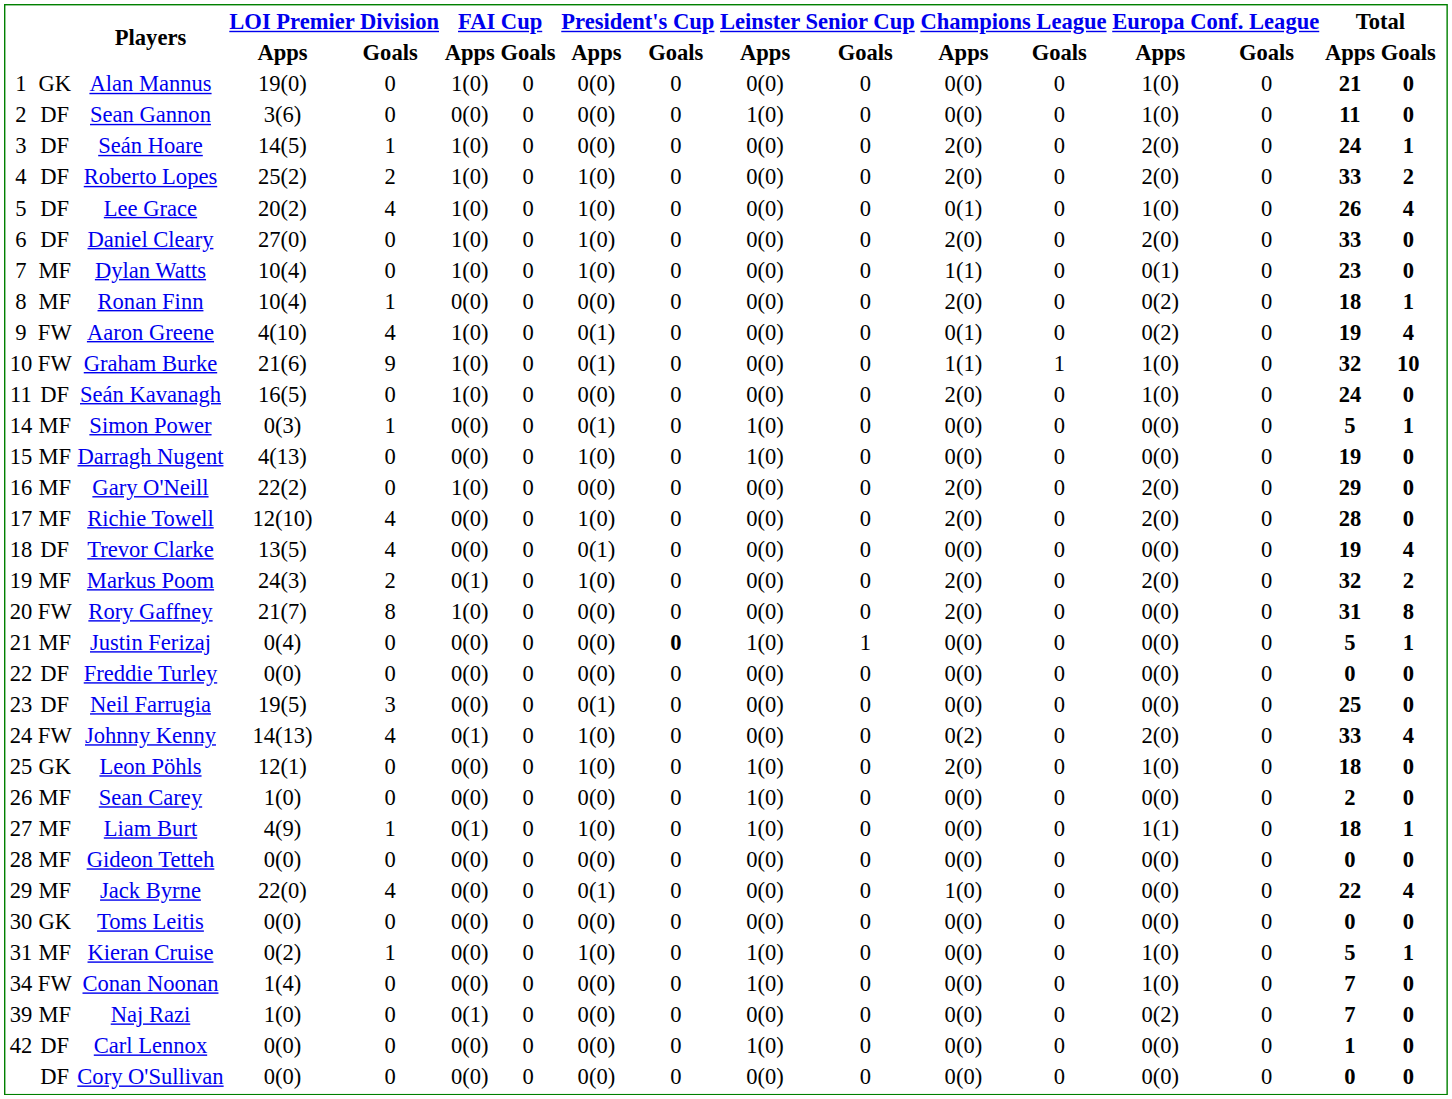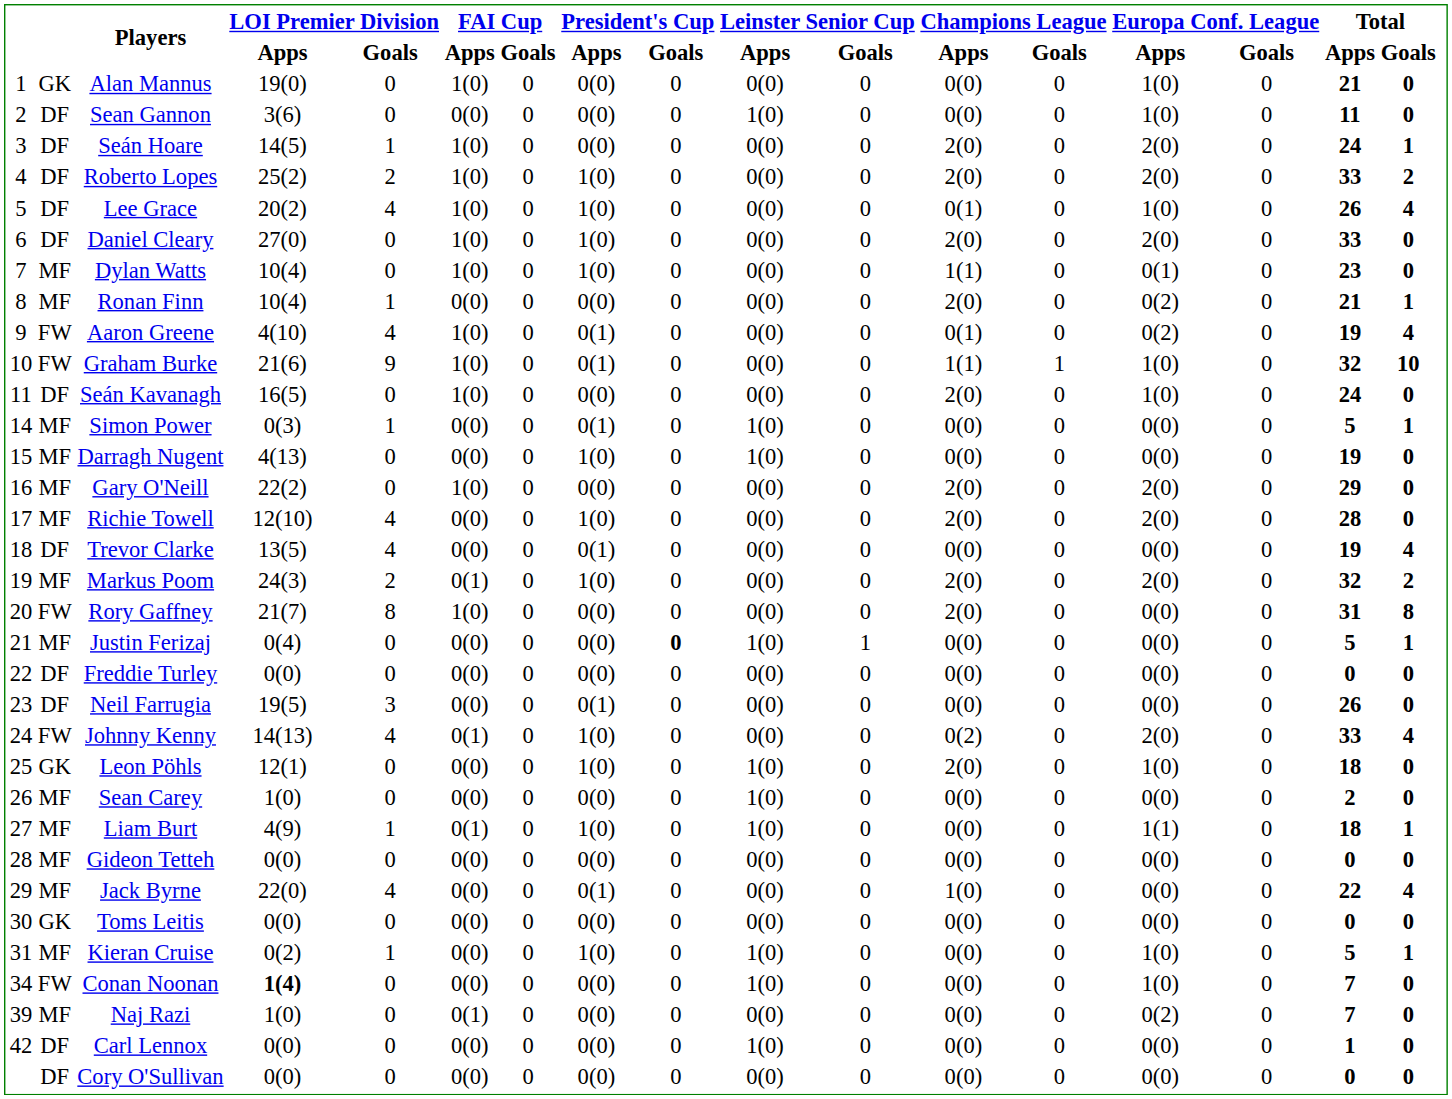 <table class="toccolours" style="border: #008000 solid 1px; background: #FFFFFF; text-align: center; font-size: 100%">
 <tr>
 <th rowspan="2"></th>
 <th rowspan="2"></th>
 <th rowspan="2">Players</th>
 <th colspan="2"><a href='#'>LOI Premier Division</a></th>
 <th colspan="2"><a href='#'>FAI Cup</a></th>
 <th colspan="2"><a href='#'>President's Cup</a></th>
 <th colspan="2"><a href='#'>Leinster Senior Cup</a></th>
 <th colspan="2"><a href='#'>Champions League</a></th>
 <th colspan="2"><a href='#'>Europa Conf. League</a></th>
 <th colspan="2">Total</th>
 <th rowspan="2"></th>
 </tr>
 <tr>
 <th>Apps</th>
 <th>Goals</th>
 <th>Apps</th>
 <th>Goals</th>
 <th>Apps</th>
 <th>Goals</th>
 <th>Apps</th>
 <th>Goals</th>
 <th>Apps</th>
 <th>Goals</th>
 <th>Apps</th>
 <th>Goals</th>
 <th>Apps</th>
 <th>Goals</th>
 </tr>
 <tr>
 <td>1</td>
 <td>GK</td>
 <td><a href='#'>Alan Mannus</a></td>
 <td>19(0)</td>
 <td>0</td>
 <td>1(0)</td>
 <td>0</td>
 <td>0(0)</td>
 <td>0</td>
 <td>0(0)</td>
 <td>0</td>
 <td>0(0)</td>
 <td>0</td>
 <td>1(0)</td>
 <td>0</td>
 <td><strong>21</strong></td>
 <td><strong>0</strong></td>
 <td></td>
 </tr>
 <tr>
 <td>2</td>
 <td>DF</td>
 <td><a href='#'>Sean Gannon</a></td>
 <td>3(6)</td>
 <td>0</td>
 <td>0(0)</td>
 <td>0</td>
 <td>0(0)</td>
 <td>0</td>
 <td>1(0)</td>
 <td>0</td>
 <td>0(0)</td>
 <td>0</td>
 <td>1(0)</td>
 <td>0</td>
 <td><strong>11</strong></td>
 <td><strong>0</strong></td>
 <td></td>
 </tr>
 <tr>
 <td>3</td>
 <td>DF</td>
 <td><a href='#'>Seán Hoare</a></td>
 <td>14(5)</td>
 <td>1</td>
 <td>1(0)</td>
 <td>0</td>
 <td>0(0)</td>
 <td>0</td>
 <td>0(0)</td>
 <td>0</td>
 <td>2(0)</td>
 <td>0</td>
 <td>2(0)</td>
 <td>0</td>
 <td><strong>24</strong></td>
 <td><strong>1</strong></td>
 <td></td>
 </tr>
 <tr>
 <td>4</td>
 <td>DF</td>
 <td><a href='#'>Roberto Lopes</a></td>
 <td>25(2)</td>
 <td>2</td>
 <td>1(0)</td>
 <td>0</td>
 <td>1(0)</td>
 <td>0</td>
 <td>0(0)</td>
 <td>0</td>
 <td>2(0)</td>
 <td>0</td>
 <td>2(0)</td>
 <td>0</td>
 <td><strong>33</strong></td>
 <td><strong>2</strong></td>
 <td></td>
 </tr>
 <tr>
 <td>5</td>
 <td>DF</td>
 <td><a href='#'>Lee Grace</a></td>
 <td>20(2)</td>
 <td>4</td>
 <td>1(0)</td>
 <td>0</td>
 <td>1(0)</td>
 <td>0</td>
 <td>0(0)</td>
 <td>0</td>
 <td>0(1)</td>
 <td>0</td>
 <td>1(0)</td>
 <td>0</td>
 <td><strong>26</strong></td>
 <td><strong>4</strong></td>
 <td></td>
 </tr>
 <tr>
 <td>6</td>
 <td>DF</td>
 <td><a href='#'>Daniel Cleary</a></td>
 <td>27(0)</td>
 <td>0</td>
 <td>1(0)</td>
 <td>0</td>
 <td>1(0)</td>
 <td>0</td>
 <td>0(0)</td>
 <td>0</td>
 <td>2(0)</td>
 <td>0</td>
 <td>2(0)</td>
 <td>0</td>
 <td><strong>33</strong></td>
 <td><strong>0</strong></td>
 <td></td>
 </tr>
 <tr>
 <td>7</td>
 <td>MF</td>
 <td><a href='#'>Dylan Watts</a></td>
 <td>10(4)</td>
 <td>0</td>
 <td>1(0)</td>
 <td>0</td>
 <td>1(0)</td>
 <td>0</td>
 <td>0(0)</td>
 <td>0</td>
 <td>1(1)</td>
 <td>0</td>
 <td>0(1)</td>
 <td>0</td>
 <td><strong>23</strong></td>
 <td><strong>0</strong></td>
 <td></td>
 </tr>
 <tr>
 <td>8</td>
 <td>MF</td>
 <td><a href='#'>Ronan Finn</a></td>
 <td>10(4)</td>
 <td>1</td>
 <td>0(0)</td>
 <td>0</td>
 <td>0(0)</td>
 <td>0</td>
 <td>0(0)</td>
 <td>0</td>
 <td>2(0)</td>
 <td>0</td>
 <td>0(2)</td>
 <td>0</td>
-<td><strong>18</strong></td>
+<td><strong>21</strong></td>
 <td><strong>1</strong></td>
 <td></td>
 </tr>
 <tr>
 <td>9</td>
 <td>FW</td>
 <td><a href='#'>Aaron Greene</a></td>
 <td>4(10)</td>
 <td>4</td>
 <td>1(0)</td>
 <td>0</td>
 <td>0(1)</td>
 <td>0</td>
 <td>0(0)</td>
 <td>0</td>
 <td>0(1)</td>
 <td>0</td>
 <td>0(2)</td>
 <td>0</td>
 <td><strong>19</strong></td>
 <td><strong>4</strong></td>
 <td></td>
 </tr>
 <tr>
 <td>10</td>
 <td>FW</td>
 <td><a href='#'>Graham Burke</a></td>
 <td>21(6)</td>
 <td>9</td>
 <td>1(0)</td>
 <td>0</td>
 <td>0(1)</td>
 <td>0</td>
 <td>0(0)</td>
 <td>0</td>
 <td>1(1)</td>
 <td>1</td>
 <td>1(0)</td>
 <td>0</td>
 <td><strong>32</strong></td>
 <td><strong>10</strong></td>
 <td></td>
 </tr>
 <tr>
 <td>11</td>
 <td>DF</td>
 <td><a href='#'>Seán Kavanagh</a></td>
 <td>16(5)</td>
 <td>0</td>
 <td>1(0)</td>
 <td>0</td>
 <td>0(0)</td>
 <td>0</td>
 <td>0(0)</td>
 <td>0</td>
 <td>2(0)</td>
 <td>0</td>
 <td>1(0)</td>
 <td>0</td>
 <td><strong>24</strong></td>
 <td><strong>0</strong></td>
 <td></td>
 </tr>
 <tr>
 <td>14</td>
 <td>MF</td>
 <td><a href='#'>Simon Power</a></td>
 <td>0(3)</td>
 <td>1</td>
 <td>0(0)</td>
 <td>0</td>
 <td>0(1)</td>
 <td>0</td>
 <td>1(0)</td>
 <td>0</td>
 <td>0(0)</td>
 <td>0</td>
 <td>0(0)</td>
 <td>0</td>
 <td><strong>5</strong></td>
 <td><strong>1</strong></td>
 <td></td>
 </tr>
 <tr>
 <td>15</td>
 <td>MF</td>
 <td><a href='#'>Darragh Nugent</a></td>
 <td>4(13)</td>
 <td>0</td>
 <td>0(0)</td>
 <td>0</td>
 <td>1(0)</td>
 <td>0</td>
 <td>1(0)</td>
 <td>0</td>
 <td>0(0)</td>
 <td>0</td>
 <td>0(0)</td>
 <td>0</td>
 <td><strong>19</strong></td>
 <td><strong>0</strong></td>
 <td></td>
 </tr>
 <tr>
 <td>16</td>
 <td>MF</td>
 <td><a href='#'>Gary O'Neill</a></td>
 <td>22(2)</td>
 <td>0</td>
 <td>1(0)</td>
 <td>0</td>
 <td>0(0)</td>
 <td>0</td>
 <td>0(0)</td>
 <td>0</td>
 <td>2(0)</td>
 <td>0</td>
 <td>2(0)</td>
 <td>0</td>
 <td><strong>29</strong></td>
 <td><strong>0</strong></td>
 <td></td>
 </tr>
 <tr>
 <td>17</td>
 <td>MF</td>
 <td><a href='#'>Richie Towell</a></td>
 <td>12(10)</td>
 <td>4</td>
 <td>0(0)</td>
 <td>0</td>
 <td>1(0)</td>
 <td>0</td>
 <td>0(0)</td>
 <td>0</td>
 <td>2(0)</td>
 <td>0</td>
 <td>2(0)</td>
 <td>0</td>
 <td><strong>28</strong></td>
 <td><strong>0</strong></td>
 <td></td>
 </tr>
 <tr>
 <td>18</td>
 <td>DF</td>
 <td><a href='#'>Trevor Clarke</a></td>
 <td>13(5)</td>
 <td>4</td>
 <td>0(0)</td>
 <td>0</td>
 <td>0(1)</td>
 <td>0</td>
 <td>0(0)</td>
 <td>0</td>
 <td>0(0)</td>
 <td>0</td>
 <td>0(0)</td>
 <td>0</td>
 <td><strong>19</strong></td>
 <td><strong>4</strong></td>
 <td></td>
 </tr>
 <tr>
 <td>19</td>
 <td>MF</td>
 <td><a href='#'>Markus Poom</a></td>
 <td>24(3)</td>
 <td>2</td>
 <td>0(1)</td>
 <td>0</td>
 <td>1(0)</td>
 <td>0</td>
 <td>0(0)</td>
 <td>0</td>
 <td>2(0)</td>
 <td>0</td>
 <td>2(0)</td>
 <td>0</td>
 <td><strong>32</strong></td>
 <td><strong>2</strong></td>
 <td></td>
 </tr>
 <tr>
 <td>20</td>
 <td>FW</td>
 <td><a href='#'>Rory Gaffney</a></td>
 <td>21(7)</td>
 <td>8</td>
 <td>1(0)</td>
 <td>0</td>
 <td>0(0)</td>
 <td>0</td>
 <td>0(0)</td>
 <td>0</td>
 <td>2(0)</td>
 <td>0</td>
 <td>0(0)</td>
 <td>0</td>
 <td><strong>31</strong></td>
 <td><strong>8</strong></td>
 <td></td>
 </tr>
 <tr>
 <td>21</td>
 <td>MF</td>
 <td><a href='#'>Justin Ferizaj</a></td>
 <td>0(4)</td>
 <td>0</td>
 <td>0(0)</td>
 <td>0</td>
 <td>0(0)</td>
 <td><strong>0</strong></td>
 <td>1(0)</td>
 <td>1</td>
 <td>0(0)</td>
 <td>0</td>
 <td>0(0)</td>
 <td>0</td>
 <td><strong>5</strong></td>
 <td><strong>1</strong></td>
 <td></td>
 </tr>
 <tr>
 <td>22</td>
 <td>DF</td>
 <td><a href='#'>Freddie Turley</a></td>
 <td>0(0)</td>
 <td>0</td>
 <td>0(0)</td>
 <td>0</td>
 <td>0(0)</td>
 <td>0</td>
 <td>0(0)</td>
 <td>0</td>
 <td>0(0)</td>
 <td>0</td>
 <td>0(0)</td>
 <td>0</td>
 <td><strong>0</strong></td>
 <td><strong>0</strong></td>
 <td></td>
 </tr>
 <tr>
 <td>23</td>
 <td>DF</td>
 <td><a href='#'>Neil Farrugia</a></td>
 <td>19(5)</td>
 <td>3</td>
 <td>0(0)</td>
 <td>0</td>
 <td>0(1)</td>
 <td>0</td>
 <td>0(0)</td>
 <td>0</td>
 <td>0(0)</td>
 <td>0</td>
 <td>0(0)</td>
 <td>0</td>
-<td><strong>25</strong></td>
+<td><strong>26</strong></td>
 <td><strong>0</strong></td>
 <td></td>
 </tr>
 <tr>
 <td>24</td>
 <td>FW</td>
 <td><a href='#'>Johnny Kenny</a></td>
 <td>14(13)</td>
 <td>4</td>
 <td>0(1)</td>
 <td>0</td>
 <td>1(0)</td>
 <td>0</td>
 <td>0(0)</td>
 <td>0</td>
 <td>0(2)</td>
 <td>0</td>
 <td>2(0)</td>
 <td>0</td>
 <td><strong>33</strong></td>
 <td><strong>4</strong></td>
 <td></td>
 </tr>
 <tr>
 <td>25</td>
 <td>GK</td>
 <td><a href='#'>Leon Pöhls</a></td>
 <td>12(1)</td>
 <td>0</td>
 <td>0(0)</td>
 <td>0</td>
 <td>1(0)</td>
 <td>0</td>
 <td>1(0)</td>
 <td>0</td>
 <td>2(0)</td>
 <td>0</td>
 <td>1(0)</td>
 <td>0</td>
 <td><strong>18</strong></td>
 <td><strong>0</strong></td>
 <td></td>
 </tr>
 <tr>
 <td>26</td>
 <td>MF</td>
 <td><a href='#'>Sean Carey</a></td>
 <td>1(0)</td>
 <td>0</td>
 <td>0(0)</td>
 <td>0</td>
 <td>0(0)</td>
 <td>0</td>
 <td>1(0)</td>
 <td>0</td>
 <td>0(0)</td>
 <td>0</td>
 <td>0(0)</td>
 <td>0</td>
 <td><strong>2</strong></td>
 <td><strong>0</strong></td>
 <td></td>
 </tr>
 <tr>
 <td>27</td>
 <td>MF</td>
 <td><a href='#'>Liam Burt</a></td>
 <td>4(9)</td>
 <td>1</td>
 <td>0(1)</td>
 <td>0</td>
 <td>1(0)</td>
 <td>0</td>
 <td>1(0)</td>
 <td>0</td>
 <td>0(0)</td>
 <td>0</td>
 <td>1(1)</td>
 <td>0</td>
 <td><strong>18</strong></td>
 <td><strong>1</strong></td>
 <td></td>
 </tr>
 <tr>
 <td>28</td>
 <td>MF</td>
 <td><a href='#'>Gideon Tetteh</a></td>
 <td>0(0)</td>
 <td>0</td>
 <td>0(0)</td>
 <td>0</td>
 <td>0(0)</td>
 <td>0</td>
 <td>0(0)</td>
 <td>0</td>
 <td>0(0)</td>
 <td>0</td>
 <td>0(0)</td>
 <td>0</td>
 <td><strong>0</strong></td>
 <td><strong>0</strong></td>
 <td></td>
 </tr>
 <tr>
 <td>29</td>
 <td>MF</td>
 <td><a href='#'>Jack Byrne</a></td>
 <td>22(0)</td>
 <td>4</td>
 <td>0(0)</td>
 <td>0</td>
 <td>0(1)</td>
 <td>0</td>
 <td>0(0)</td>
 <td>0</td>
 <td>1(0)</td>
 <td>0</td>
 <td>0(0)</td>
 <td>0</td>
 <td><strong>22</strong></td>
 <td><strong>4</strong></td>
 <td></td>
 </tr>
 <tr>
 <td>30</td>
 <td>GK</td>
 <td><a href='#'>Toms Leitis</a></td>
 <td>0(0)</td>
 <td>0</td>
 <td>0(0)</td>
 <td>0</td>
 <td>0(0)</td>
 <td>0</td>
 <td>0(0)</td>
 <td>0</td>
 <td>0(0)</td>
 <td>0</td>
 <td>0(0)</td>
 <td>0</td>
 <td><strong>0</strong></td>
 <td><strong>0</strong></td>
 <td></td>
 </tr>
 <tr>
 <td>31</td>
 <td>MF</td>
 <td><a href='#'>Kieran Cruise</a></td>
 <td>0(2)</td>
 <td>1</td>
 <td>0(0)</td>
 <td>0</td>
 <td>1(0)</td>
 <td>0</td>
 <td>1(0)</td>
 <td>0</td>
 <td>0(0)</td>
 <td>0</td>
 <td>1(0)</td>
 <td>0</td>
 <td><strong>5</strong></td>
 <td><strong>1</strong></td>
 <td></td>
 </tr>
 <tr>
 <td>34</td>
 <td>FW</td>
 <td><a href='#'>Conan Noonan</a></td>
-<td>1(4)</td>
+<td><strong>1(4)</strong></td>
 <td>0</td>
 <td>0(0)</td>
 <td>0</td>
 <td>0(0)</td>
 <td>0</td>
 <td>1(0)</td>
 <td>0</td>
 <td>0(0)</td>
 <td>0</td>
 <td>1(0)</td>
 <td>0</td>
 <td><strong>7</strong></td>
 <td><strong>0</strong></td>
 <td></td>
 </tr>
 <tr>
 <td>39</td>
 <td>MF</td>
 <td><a href='#'>Naj Razi</a></td>
 <td>1(0)</td>
 <td>0</td>
 <td>0(1)</td>
 <td>0</td>
 <td>0(0)</td>
 <td>0</td>
 <td>0(0)</td>
 <td>0</td>
 <td>0(0)</td>
 <td>0</td>
 <td>0(2)</td>
 <td>0</td>
 <td><strong>7</strong></td>
 <td><strong>0</strong></td>
 <td></td>
 </tr>
 <tr>
 <td>42</td>
 <td>DF</td>
 <td><a href='#'>Carl Lennox</a></td>
 <td>0(0)</td>
 <td>0</td>
 <td>0(0)</td>
 <td>0</td>
 <td>0(0)</td>
 <td>0</td>
 <td>1(0)</td>
 <td>0</td>
 <td>0(0)</td>
 <td>0</td>
 <td>0(0)</td>
 <td>0</td>
 <td><strong>1</strong></td>
 <td><strong>0</strong></td>
 <td></td>
 </tr>
 <tr>
 <td></td>
 <td>DF</td>
 <td><a href='#'>Cory O'Sullivan</a></td>
 <td>0(0)</td>
 <td>0</td>
 <td>0(0)</td>
 <td>0</td>
 <td>0(0)</td>
 <td>0</td>
 <td>0(0)</td>
 <td>0</td>
 <td>0(0)</td>
 <td>0</td>
 <td>0(0)</td>
 <td>0</td>
 <td><strong>0</strong></td>
 <td><strong>0</strong></td>
 <td></td>
 </tr>
 </table>
